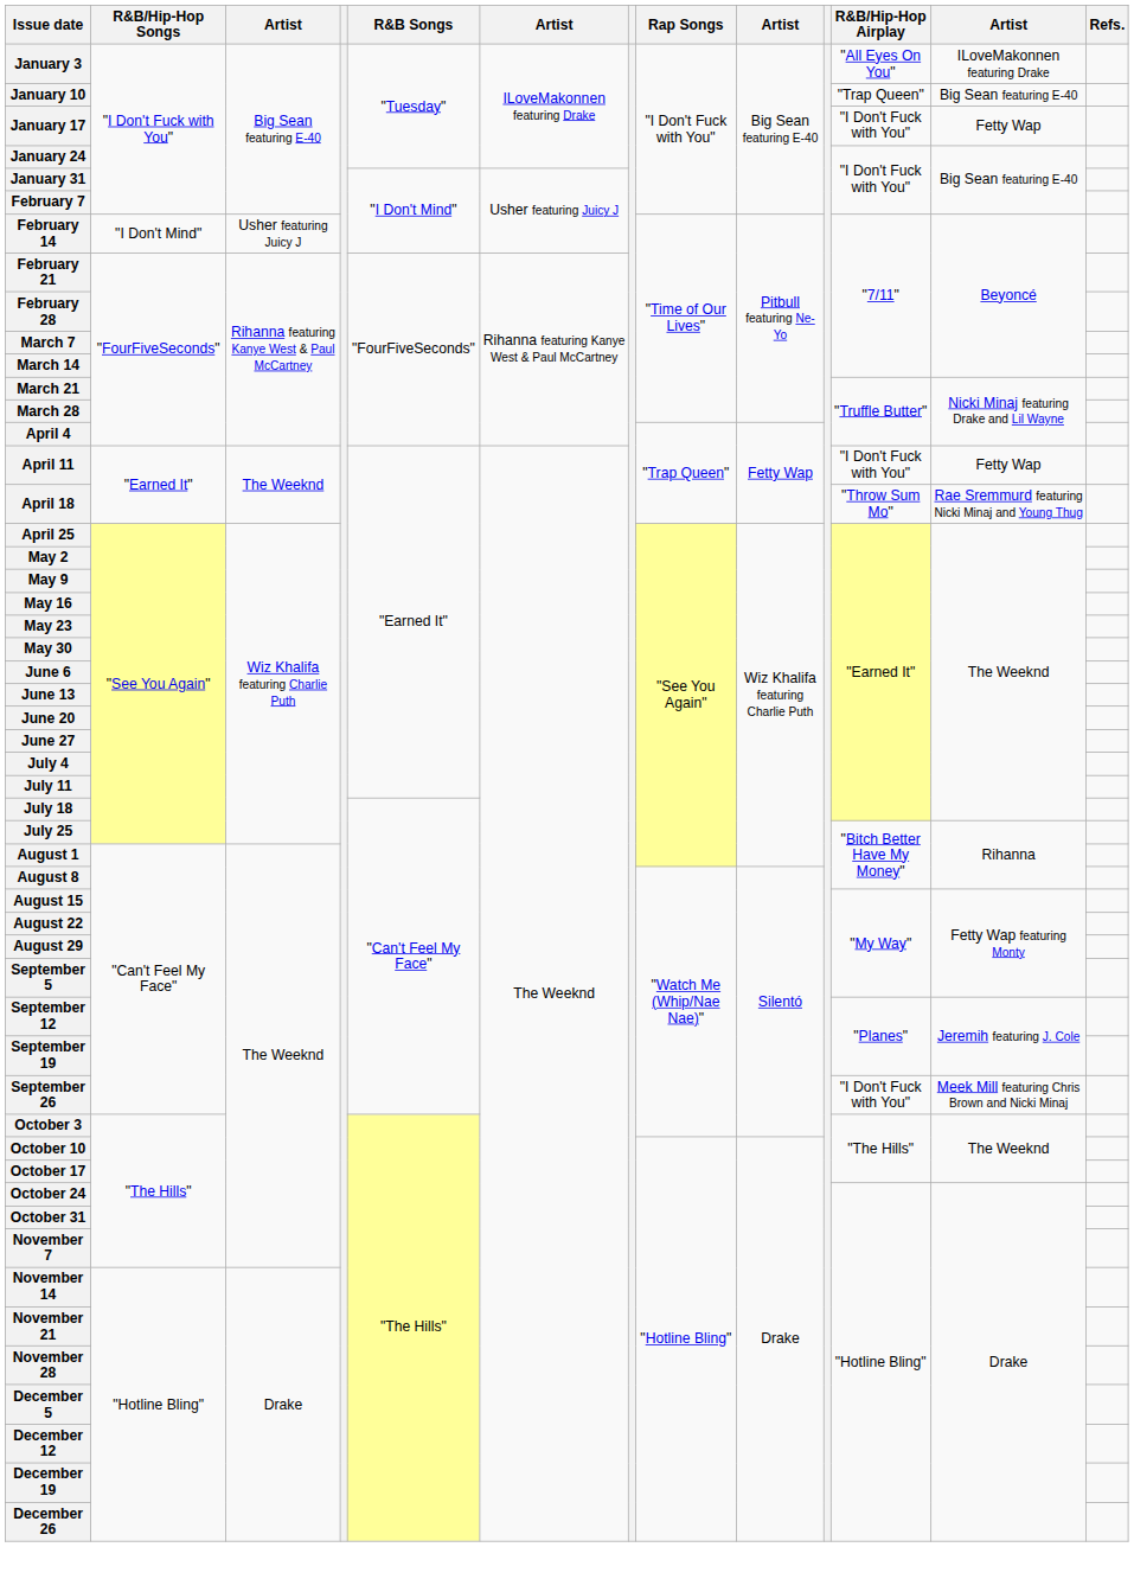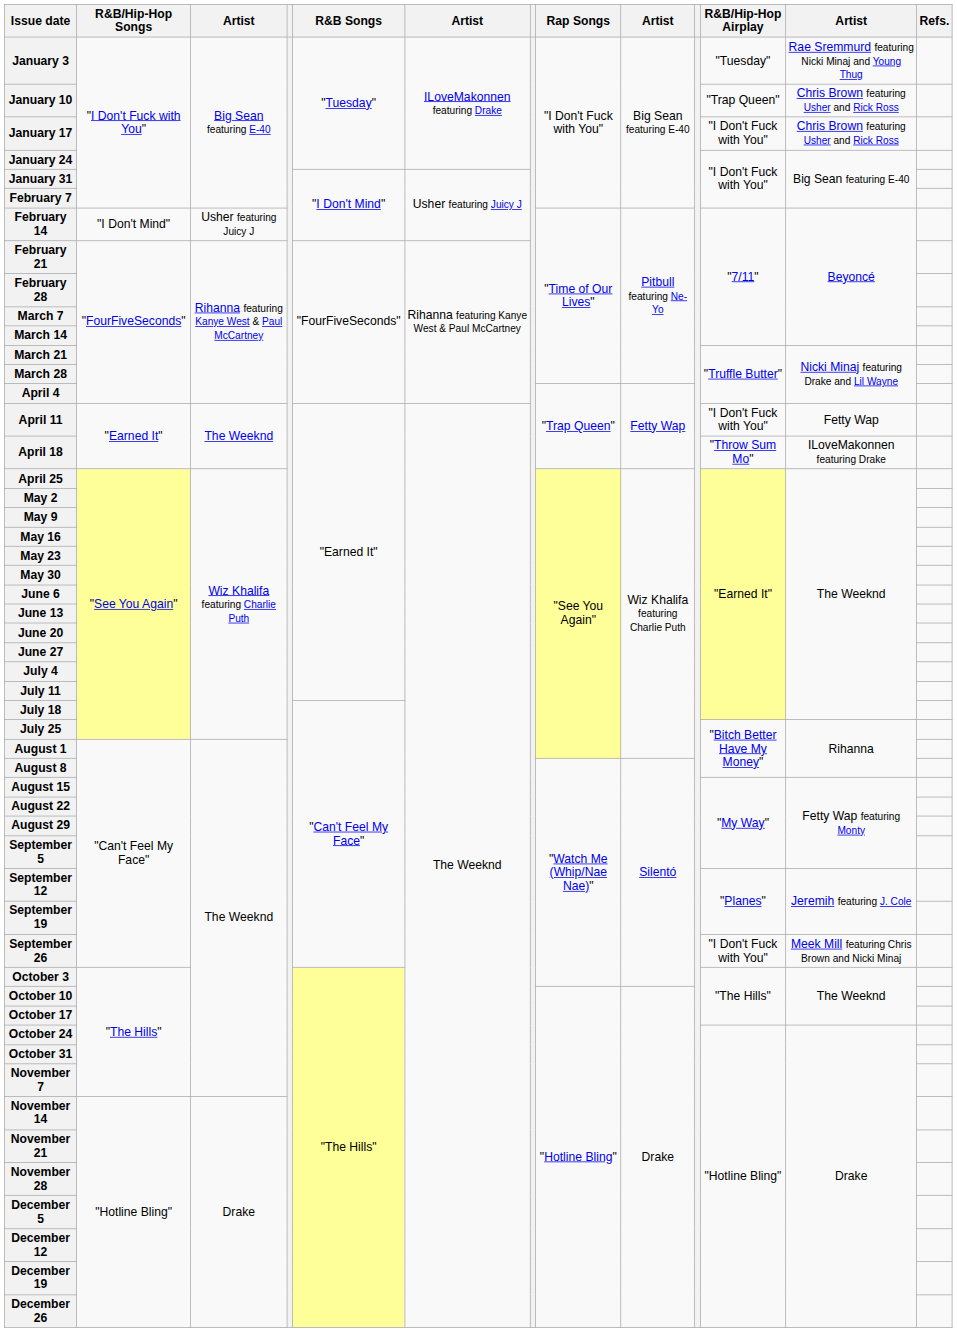 <table class="wikitable plainrowheaders" style="text-align:center;">
 <tr>
 <th>Issue date</th>
 <th>R&B/Hip-Hop Songs</th>
 <th>Artist</th>
 <th></th>
 <th>R&B Songs</th>
 <th>Artist</th>
 <th></th>
 <th>Rap Songs</th>
 <th>Artist</th>
 <th></th>
 <th>R&B/Hip-Hop Airplay</th>
 <th>Artist</th>
 <th>Refs.</th>
 </tr>
 <tr>
 <th scope=row>January 3</th>
 <td rowspan="6">"<a href='#'>I Don't Fuck with You</a>"</td>
 <td rowspan="6"><a href='#'>Big Sean</a> <small> featuring <a href='#'>E-40</a></small></td>
 <th scope=row rowspan="52"></th>
 <td rowspan="4">"<a href='#'>Tuesday</a>"</td>
 <td rowspan="4"><a href='#'>ILoveMakonnen</a> <small> featuring <a href='#'>Drake</a></small></td>
 <th scope=row rowspan="52"></th>
 <td rowspan="6">"I Don't Fuck with You"</td>
 <td rowspan="6">Big Sean <small> featuring E-40</small></td>
 <th scope=row rowspan="52"></th>
-<td>"<a href='#'>All Eyes On You</a>"</td>
-<td>ILoveMakonnen <small> featuring Drake</small></td>
+<td>"Tuesday"</td>
+<td><a href='#'>Rae Sremmurd</a> <small> featuring Nicki Minaj and <a href='#'>Young Thug</a></small></td>
 <td></td>
 </tr>
 <tr>
 <th scope=row>January 10</th>
 <td>"Trap Queen"</td>
-<td>Big Sean <small> featuring E-40</small></td>
+<td><a href='#'>Chris Brown</a> <small> featuring <a href='#'>Usher</a> and <a href='#'>Rick Ross</a> </small></td>
 <td></td>
 </tr>
 <tr>
 <th scope=row>January 17</th>
 <td>"I Don't Fuck with You"</td>
-<td>Fetty Wap</td>
+<td><a href='#'>Chris Brown</a> <small> featuring <a href='#'>Usher</a> and <a href='#'>Rick Ross</a> </small></td>
 <td></td>
 </tr>
 <tr>
 <th scope=row>January 24</th>
 <td rowspan="3">"I Don't Fuck with You"</td>
 <td rowspan="3">Big Sean <small> featuring E-40</small></td>
 <td></td>
 </tr>
 <tr>
 <th scope=row>January 31</th>
 <td rowspan="3">"<a href='#'>I Don't Mind</a>"</td>
 <td rowspan="3">Usher <small> featuring <a href='#'>Juicy J</a></small></td>
 <td></td>
 </tr>
 <tr>
 <th scope=row>February 7</th>
 <td></td>
 </tr>
 <tr>
 <th scope=row>February 14</th>
 <td>"I Don't Mind"</td>
 <td>Usher  <small> featuring Juicy J </small></td>
 <td rowspan="7">"<a href='#'>Time of Our Lives</a>"</td>
 <td rowspan="7"><a href='#'>Pitbull</a> <small> featuring <a href='#'>Ne-Yo</a></small></td>
 <td rowspan="5">"<a href='#'>7/11</a>"</td>
 <td rowspan="5"><a href='#'>Beyoncé</a></td>
 <td></td>
 </tr>
 <tr>
 <th scope=row>February 21</th>
 <td rowspan="7">"<a href='#'>FourFiveSeconds</a>"</td>
 <td rowspan="7"><a href='#'>Rihanna</a> <small> featuring <a href='#'>Kanye West</a> & <a href='#'>Paul McCartney</a> </small></td>
 <td rowspan="7">"FourFiveSeconds"</td>
 <td rowspan="7">Rihanna <small> featuring Kanye West & Paul McCartney </small></td>
 <td></td>
 </tr>
 <tr>
 <th scope=row>February 28</th>
 <td></td>
 </tr>
 <tr>
 <th scope=row>March 7</th>
 <td></td>
 </tr>
 <tr>
 <th scope=row>March 14</th>
 <td></td>
 </tr>
 <tr>
 <th scope=row>March 21</th>
 <td rowspan="3">"<a href='#'>Truffle Butter</a>"</td>
 <td rowspan="3"><a href='#'>Nicki Minaj</a> <small> featuring Drake and <a href='#'>Lil Wayne</a> </small></td>
 <td></td>
 </tr>
 <tr>
 <th scope=row>March 28</th>
 <td></td>
 </tr>
 <tr>
 <th scope=row>April 4</th>
 <td rowspan="3">"<a href='#'>Trap Queen</a>"</td>
 <td rowspan="3"><a href='#'>Fetty Wap</a></td>
 <td></td>
 </tr>
 <tr>
 <th scope=row>April 11</th>
 <td rowspan="2">"<a href='#'>Earned It</a>"</td>
 <td rowspan="2"><a href='#'>The Weeknd</a></td>
 <td rowspan="14">"Earned It"</td>
 <td rowspan="38">The Weeknd</td>
 <td>"I Don't Fuck with You"</td>
 <td>Fetty Wap</td>
 <td></td>
 </tr>
 <tr>
 <th scope=row>April 18</th>
 <td>"<a href='#'>Throw Sum Mo</a>"</td>
-<td><a href='#'>Rae Sremmurd</a> <small> featuring Nicki Minaj and <a href='#'>Young Thug</a></small></td>
+<td>ILoveMakonnen <small> featuring Drake</small></td>
 <td></td>
 </tr>
 <tr>
 <th scope=row>April 25</th>
 <td bgcolor=#FFFF99 rowspan="14">"<a href='#'>See You Again</a>" </td>
 <td rowspan="14"><a href='#'>Wiz Khalifa</a> <small> featuring <a href='#'>Charlie Puth</a> </small></td>
 <td bgcolor=#FFFF99 rowspan="15">"See You Again" </td>
 <td rowspan="15">Wiz Khalifa <small> featuring Charlie Puth </small></td>
 <td bgcolor=#FFFF99 rowspan="13">"Earned It" </td>
 <td rowspan="13">The Weeknd</td>
 <td></td>
 </tr>
 <tr>
 <th scope=row>May 2</th>
 <td></td>
 </tr>
 <tr>
 <th scope=row>May 9</th>
 <td></td>
 </tr>
 <tr>
 <th scope=row>May 16</th>
 <td></td>
 </tr>
 <tr>
 <th scope=row>May 23</th>
 <td></td>
 </tr>
 <tr>
 <th scope=row>May 30</th>
 <td></td>
 </tr>
 <tr>
 <th scope=row>June 6</th>
 <td></td>
 </tr>
 <tr>
 <th scope=row>June 13</th>
 <td></td>
 </tr>
 <tr>
 <th scope=row>June 20</th>
 <td></td>
 </tr>
 <tr>
 <th scope=row>June 27</th>
 <td></td>
 </tr>
 <tr>
 <th scope=row>July 4</th>
 <td></td>
 </tr>
 <tr>
 <th scope=row>July 11</th>
 <td></td>
 </tr>
 <tr>
 <th scope=row>July 18</th>
 <td rowspan="11">"<a href='#'>Can't Feel My Face</a>"</td>
 <td></td>
 </tr>
 <tr>
 <th scope=row>July 25</th>
 <td rowspan="3">"<a href='#'>Bitch Better Have My Money</a>"</td>
 <td rowspan="3">Rihanna</td>
 <td></td>
 </tr>
 <tr>
 <th scope=row>August 1</th>
 <td rowspan="9">"Can't Feel My Face"</td>
 <td rowspan="15">The Weeknd</td>
 <td></td>
 </tr>
 <tr>
 <th scope=row>August 8</th>
 <td rowspan="9">"<a href='#'>Watch Me (Whip/Nae Nae)</a>"</td>
 <td rowspan="9"><a href='#'>Silentó</a></td>
 <td></td>
 </tr>
 <tr>
 <th scope=row>August 15</th>
 <td rowspan="4">"<a href='#'>My Way</a>"</td>
 <td rowspan="4">Fetty Wap <small> featuring <a href='#'>Monty</a></small></td>
 <td></td>
 </tr>
 <tr>
 <th scope=row>August 22</th>
 <td></td>
 </tr>
 <tr>
 <th scope=row>August 29</th>
 <td></td>
 </tr>
 <tr>
 <th scope=row>September 5</th>
 <td></td>
 </tr>
 <tr>
 <th scope=row>September 12</th>
 <td rowspan="2">"<a href='#'>Planes</a>"</td>
 <td rowspan="2"><a href='#'>Jeremih</a> <small> featuring <a href='#'>J. Cole</a></small></td>
 <td></td>
 </tr>
 <tr>
 <th scope=row>September 19</th>
 <td></td>
 </tr>
 <tr>
 <th scope=row>September 26</th>
 <td>"I Don't Fuck with You"</td>
 <td><a href='#'>Meek Mill</a> <small> featuring Chris Brown and Nicki Minaj</small></td>
 <td></td>
 </tr>
 <tr>
 <th scope=row>October 3</th>
 <td rowspan="6">"<a href='#'>The Hills</a>"</td>
 <td bgcolor=#FFFF99  rowspan="13">"The Hills" </td>
 <td rowspan="3">"The Hills"</td>
 <td rowspan="3">The Weeknd</td>
 <td></td>
 </tr>
 <tr>
 <th scope=row>October 10</th>
 <td rowspan="12">"<a href='#'>Hotline Bling</a>"</td>
 <td rowspan="12">Drake</td>
 <td></td>
 </tr>
 <tr>
 <th scope=row>October 17</th>
 <td></td>
 </tr>
 <tr>
 <th scope=row>October 24</th>
 <td rowspan="10">"Hotline Bling"</td>
 <td rowspan="10">Drake</td>
 <td></td>
 </tr>
 <tr>
 <th scope=row>October 31</th>
 <td></td>
 </tr>
 <tr>
 <th scope=row>November 7</th>
 <td></td>
 </tr>
 <tr>
 <th scope=row>November 14</th>
 <td rowspan="7">"Hotline Bling"</td>
 <td rowspan="7">Drake</td>
 <td></td>
 </tr>
 <tr>
 <th scope=row>November 21</th>
 <td></td>
 </tr>
 <tr>
 <th scope=row>November 28</th>
 <td></td>
 </tr>
 <tr>
 <th scope=row>December 5</th>
 <td></td>
 </tr>
 <tr>
 <th scope=row>December 12</th>
 <td></td>
 </tr>
 <tr>
 <th scope=row>December 19</th>
 <td></td>
 </tr>
 <tr>
 <th scope=row>December 26</th>
 <td></td>
 </tr>
 </table>
